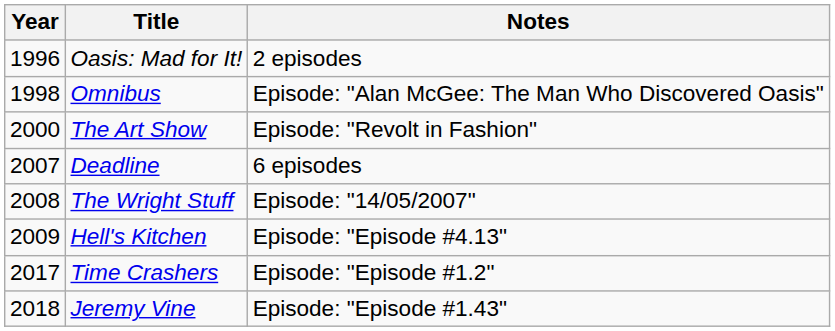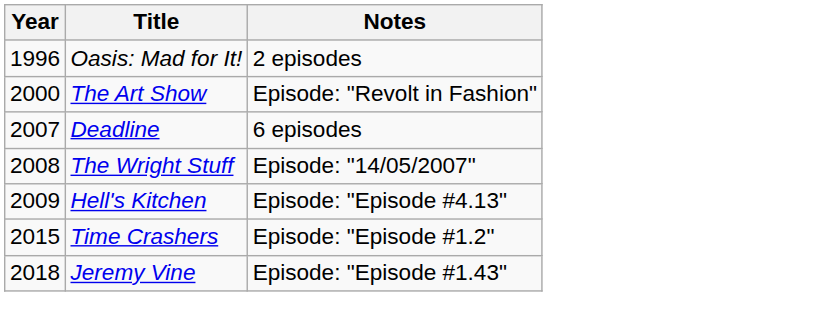 <table class="wikitable sortable">
 <tr>
 <th>Year</th>
 <th>Title</th>
 <th>Notes</th>
 </tr>
 <tr>
 <td>1996</td>
 <td><em>Oasis: Mad for It!</em></td>
 <td>2 episodes</td>
-</tr>
-<tr>
-<td>1998</td>
-<td><em><a href='#'>Omnibus</a></em></td>
-<td>Episode: "Alan McGee: The Man Who Discovered Oasis"</td>
 </tr>
 <tr>
 <td>2000</td>
 <td><em><a href='#'>The Art Show</a></em></td>
 <td>Episode: "Revolt in Fashion"</td>
 </tr>
 <tr>
 <td>2007</td>
 <td><em><a href='#'>Deadline</a></em></td>
 <td>6 episodes</td>
 </tr>
 <tr>
 <td>2008</td>
 <td><em><a href='#'>The Wright Stuff</a></em></td>
 <td>Episode: "14/05/2007"</td>
 </tr>
 <tr>
 <td>2009</td>
 <td><em><a href='#'>Hell's Kitchen</a></em></td>
 <td>Episode: "Episode #4.13"</td>
 </tr>
 <tr>
-<td>2017</td>
+<td>2015</td>
 <td><em><a href='#'>Time Crashers</a></em></td>
 <td>Episode: "Episode #1.2"</td>
 </tr>
 <tr>
 <td>2018</td>
 <td><em><a href='#'>Jeremy Vine</a></em></td>
 <td>Episode: "Episode #1.43"</td>
 </tr>
 </table>
